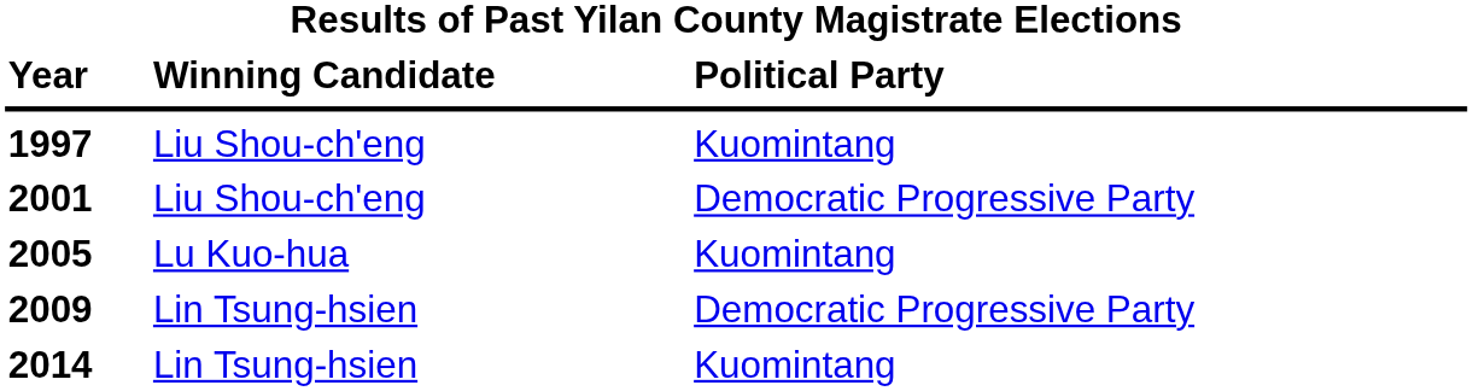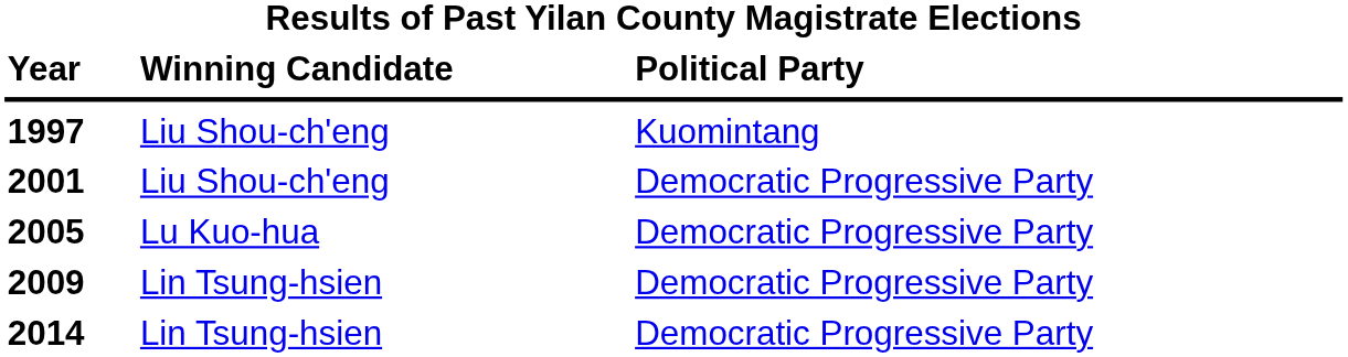 <table id="toc" style="margin:1em auto; width: 90%; font-size: 90%;" cellspacing="3">
 <tr>
 <td colspan="3" align="center"><strong>Results of Past Yilan County Magistrate Elections</strong></td>
 </tr>
 <tr>
 <td><strong>Year</strong></td>
 <td><strong> Winning Candidate</strong></td>
 <td><strong>Political Party</strong></td>
 </tr>
 <tr>
 <th bgcolor="#000000" colspan="5"></th>
 </tr>
 <tr>
 <td><strong>1997</strong></td>
 <td><a href='#'>Liu Shou-ch'eng</a></td>
 <td> <a href='#'>Kuomintang</a></td>
 </tr>
 <tr>
 <td><strong>2001</strong></td>
 <td><a href='#'>Liu Shou-ch'eng</a></td>
 <td> <a href='#'>Democratic Progressive Party</a></td>
 </tr>
 <tr>
 <td><strong>2005</strong></td>
 <td><a href='#'>Lu Kuo-hua</a></td>
-<td> <a href='#'>Kuomintang</a></td>
+<td> <a href='#'>Democratic Progressive Party</a></td>
 </tr>
 <tr>
 <td><strong>2009</strong></td>
 <td><a href='#'>Lin Tsung-hsien</a></td>
 <td> <a href='#'>Democratic Progressive Party</a></td>
 </tr>
 <tr>
 <td><strong>2014</strong></td>
 <td><a href='#'>Lin Tsung-hsien</a></td>
-<td> <a href='#'>Kuomintang</a></td>
+<td> <a href='#'>Democratic Progressive Party</a></td>
 </tr>
 </table>
